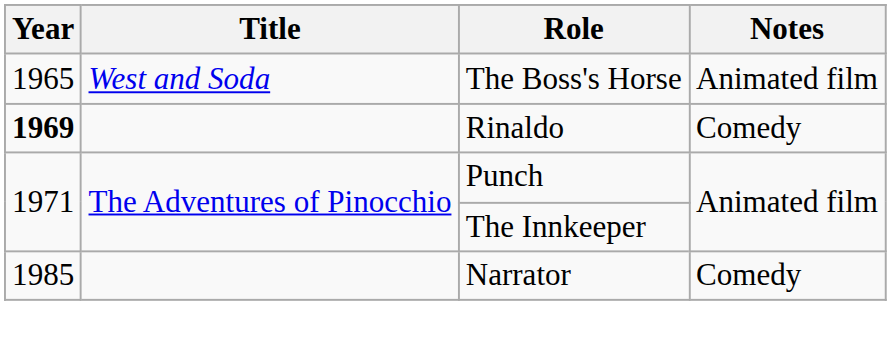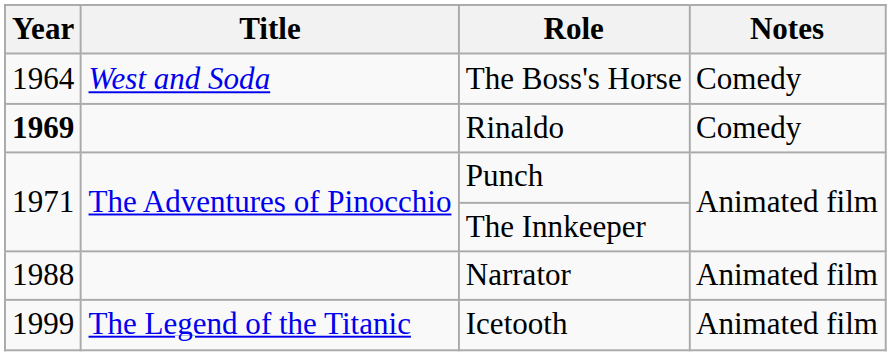 <table class="wikitable plainrowheaders sortable">
 <tr>
 <th scope="col">Year</th>
 <th scope="col">Title</th>
 <th scope="col">Role</th>
 <th scope="col">Notes</th>
 </tr>
 <tr>
-<td>1965</td>
+<td>1964</td>
 <td><em><a href='#'>West and Soda</a></em></td>
 <td>The Boss's Horse</td>
-<td>Animated film</td>
+<td>Comedy</td>
 </tr>
 <tr>
 <td><strong>1969</strong></td>
 <td><em></td>
 <td>Rinaldo</td>
 <td>Comedy</td>
 </tr>
 <tr>
 <td rowspan=2>1971</td>
 <td rowspan=2></em><a href='#'>The Adventures of Pinocchio</a><em></td>
 <td>Punch</td>
 <td rowspan=2>Animated film</td>
 </tr>
 <tr>
 <td>The Innkeeper</td>
 </tr>
 <tr>
-<td>1985</td>
+<td>1988</td>
 <td></em><em></td>
 <td>Narrator</td>
-<td>Comedy</td>
+<td>Animated film</td>
+</tr>
+<tr>
+<td>1999</td>
+<td></em><a href='#'>The Legend of the Titanic</a><em></td>
+<td>Icetooth</td>
+<td>Animated film</td>
 </tr>
 </table>
